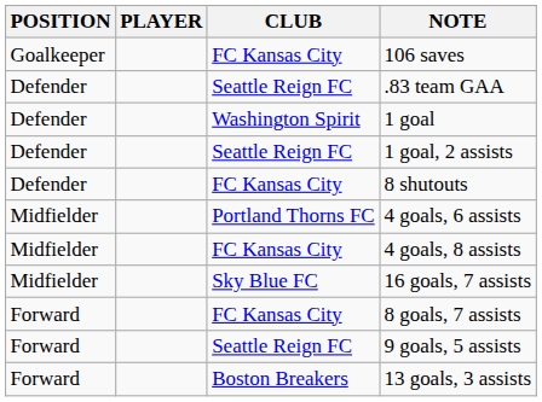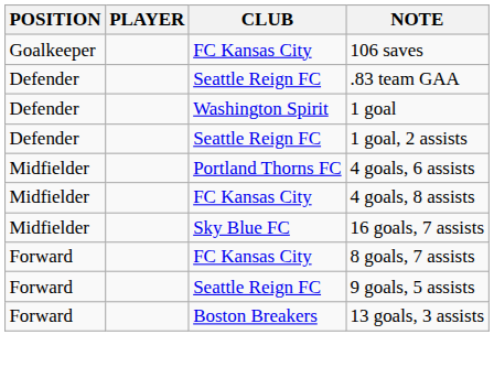 <table class="wikitable sortable">
 <tr>
 <th>POSITION</th>
 <th>PLAYER</th>
 <th>CLUB</th>
 <th>NOTE</th>
 </tr>
 <tr>
 <td>Goalkeeper</td>
 <td> </td>
 <td><a href='#'>FC Kansas City</a></td>
 <td>106 saves</td>
 </tr>
 <tr>
 <td>Defender</td>
 <td> </td>
 <td><a href='#'>Seattle Reign FC</a></td>
 <td>.83 team GAA</td>
 </tr>
 <tr>
 <td>Defender</td>
 <td> </td>
 <td><a href='#'>Washington Spirit</a></td>
 <td>1 goal</td>
 </tr>
 <tr>
 <td>Defender</td>
 <td> </td>
 <td><a href='#'>Seattle Reign FC</a></td>
 <td>1 goal, 2 assists</td>
-</tr>
-<tr>
-<td>Defender</td>
-<td> </td>
-<td><a href='#'>FC Kansas City</a></td>
-<td>8 shutouts</td>
 </tr>
 <tr>
 <td>Midfielder</td>
 <td> </td>
 <td><a href='#'>Portland Thorns FC</a></td>
 <td>4 goals, 6 assists</td>
 </tr>
 <tr>
 <td>Midfielder</td>
 <td> </td>
 <td><a href='#'>FC Kansas City</a></td>
 <td>4 goals, 8 assists</td>
 </tr>
 <tr>
 <td>Midfielder</td>
 <td> </td>
 <td><a href='#'>Sky Blue FC</a></td>
 <td>16 goals, 7 assists</td>
 </tr>
 <tr>
 <td>Forward</td>
 <td> </td>
 <td><a href='#'>FC Kansas City</a></td>
 <td>8 goals, 7 assists</td>
 </tr>
 <tr>
 <td>Forward</td>
 <td> </td>
 <td><a href='#'>Seattle Reign FC</a></td>
 <td>9 goals, 5 assists</td>
 </tr>
 <tr>
 <td>Forward</td>
 <td> </td>
 <td><a href='#'>Boston Breakers</a></td>
 <td>13 goals, 3 assists</td>
 </tr>
 </table>
